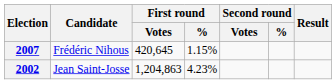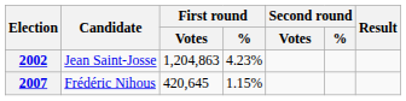 <table class="wikitable">
 <tr>
 <th rowspan=2>Election</th>
 <th rowspan=2>Candidate</th>
 <th colspan=2>First round</th>
 <th colspan=2>Second round</th>
 <th rowspan=2>Result</th>
 </tr>
 <tr>
 <th>Votes</th>
 <th>%</th>
 <th>Votes</th>
 <th>%</th>
 </tr>
 <tr>
+<th><a href='#'>2002</a></th>
+<td><a href='#'>Jean Saint-Josse</a></td>
+<td>1,204,863</td>
+<td>4.23%</td>
+<td></td>
+<td></td>
+<td></td>
+</tr>
+<tr>
 <th><a href='#'>2007</a></th>
 <td><a href='#'>Frédéric Nihous</a></td>
 <td>420,645</td>
 <td>1.15%</td>
 <td></td>
 <td></td>
 <td></td>
 </tr>
-<tr>
-<th><a href='#'>2002</a></th>
-<td><a href='#'>Jean Saint-Josse</a></td>
-<td>1,204,863</td>
-<td>4.23%</td>
-<td></td>
-<td></td>
-<td></td>
-</tr>
 </table>
